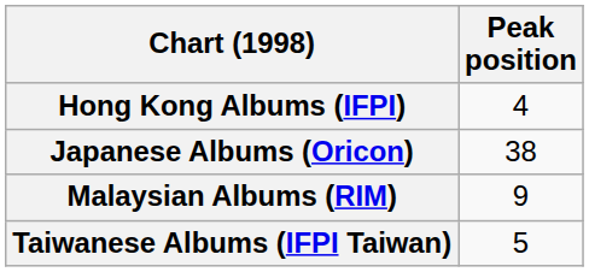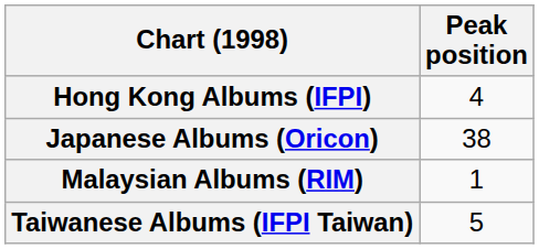 <table class="wikitable plainrowheaders sortable">
 <tr>
 <th scope="col">Chart (1998)</th>
 <th scope="col">Peak<br>position</th>
 </tr>
 <tr>
 <th scope="row">Hong Kong Albums (<a href='#'>IFPI</a>)</th>
 <td align="center">4</td>
 </tr>
 <tr>
 <th scope="row">Japanese Albums (<a href='#'>Oricon</a>)</th>
 <td align="center">38</td>
 </tr>
 <tr>
 <th scope="row">Malaysian Albums (<a href='#'>RIM</a>)</th>
-<td align="center">9</td>
+<td align="center">1</td>
 </tr>
 <tr>
 <th scope="row">Taiwanese Albums (<a href='#'>IFPI</a> Taiwan)</th>
 <td align="center">5</td>
 </tr>
 </table>
